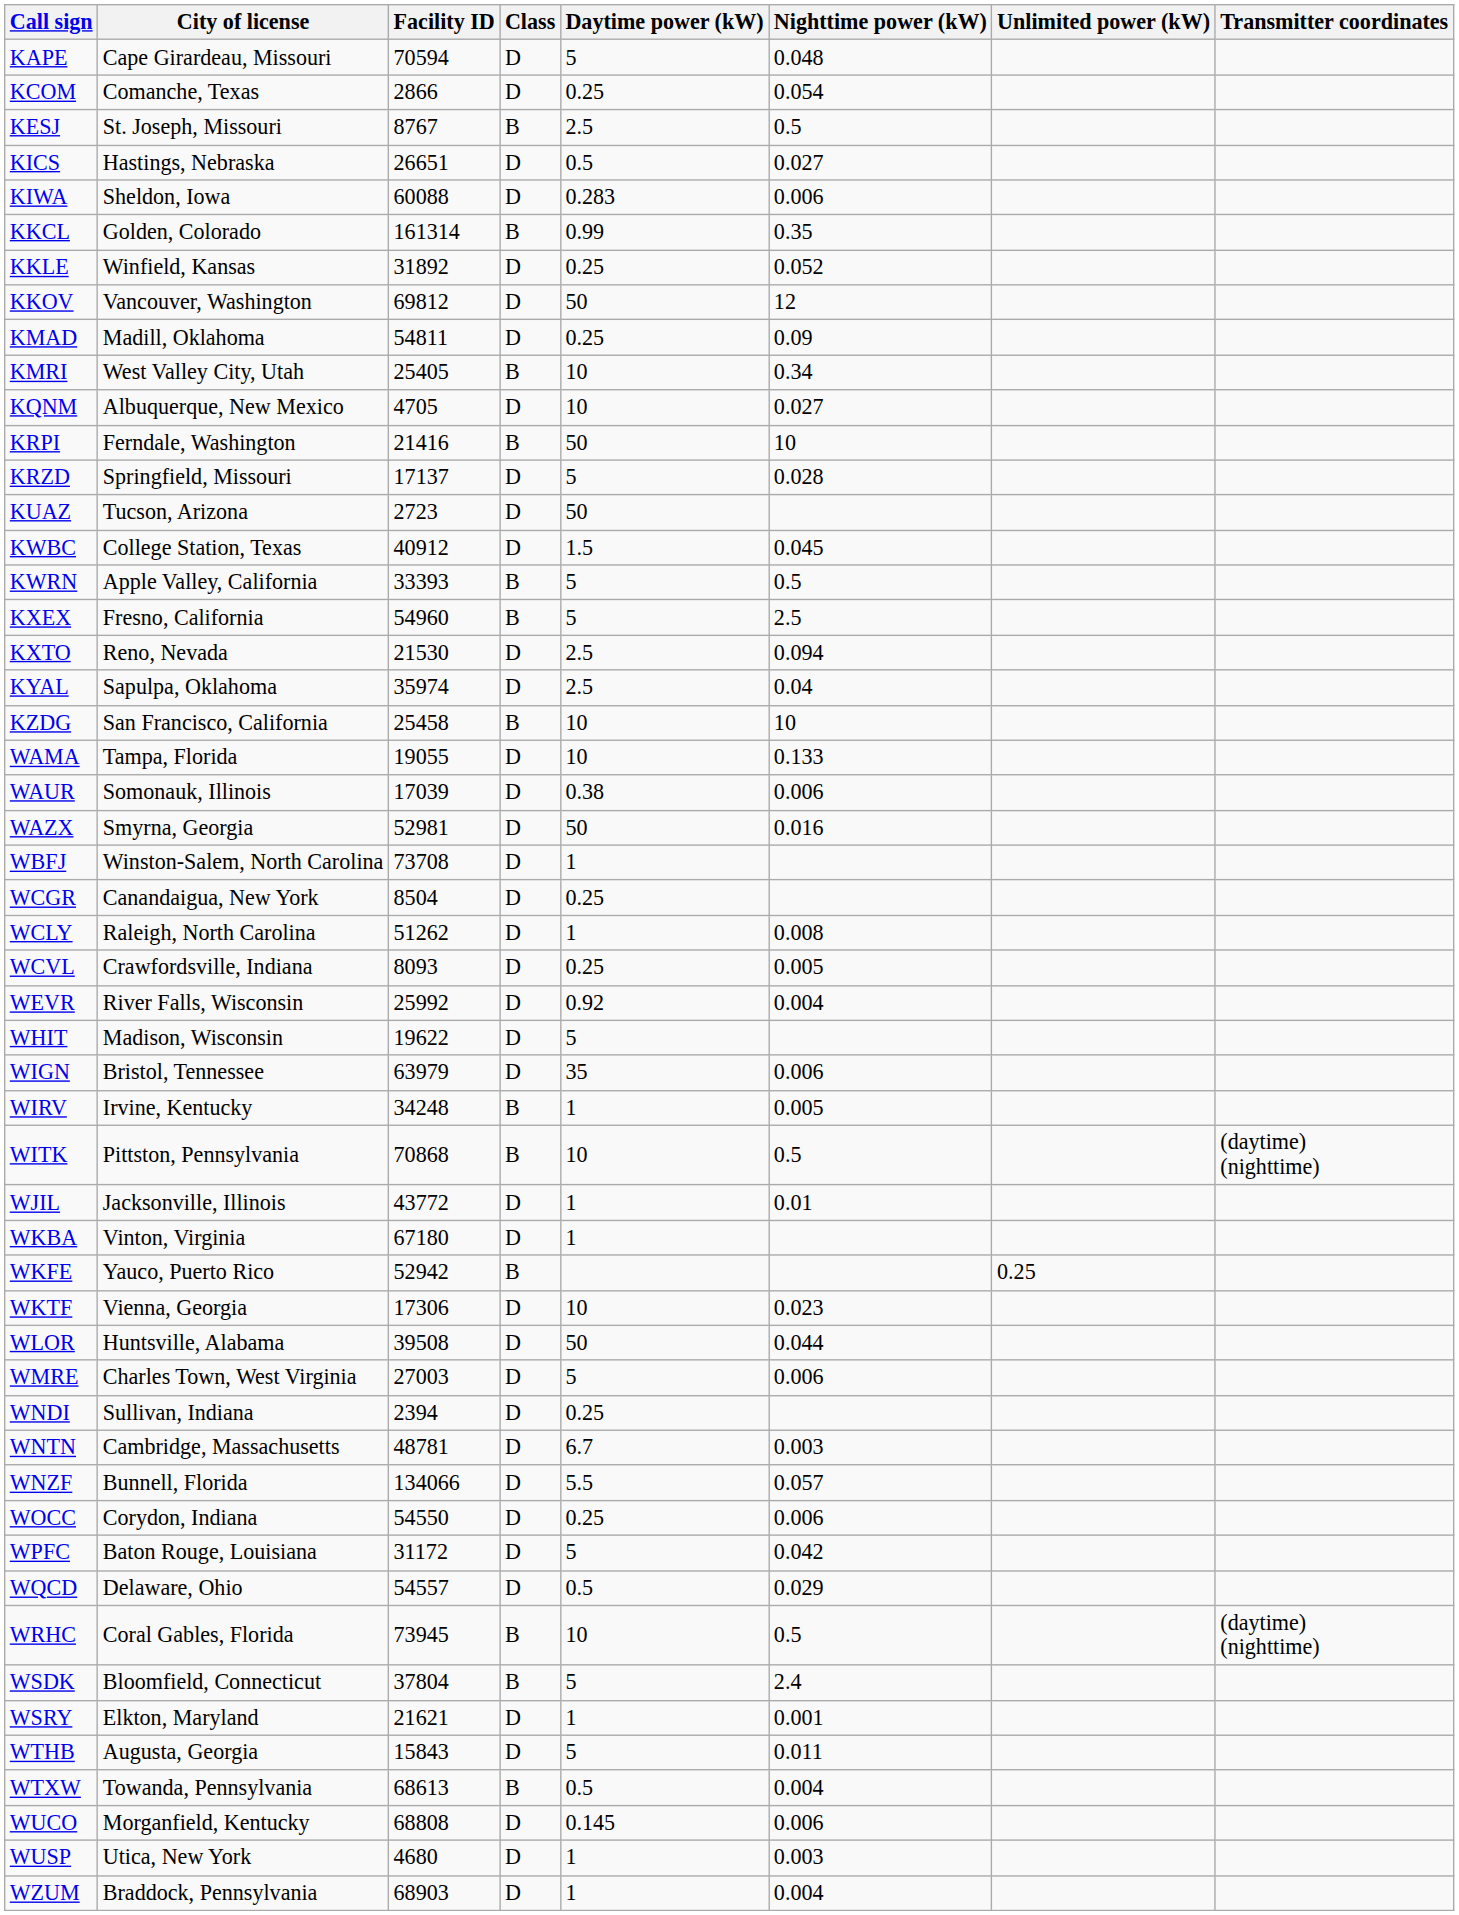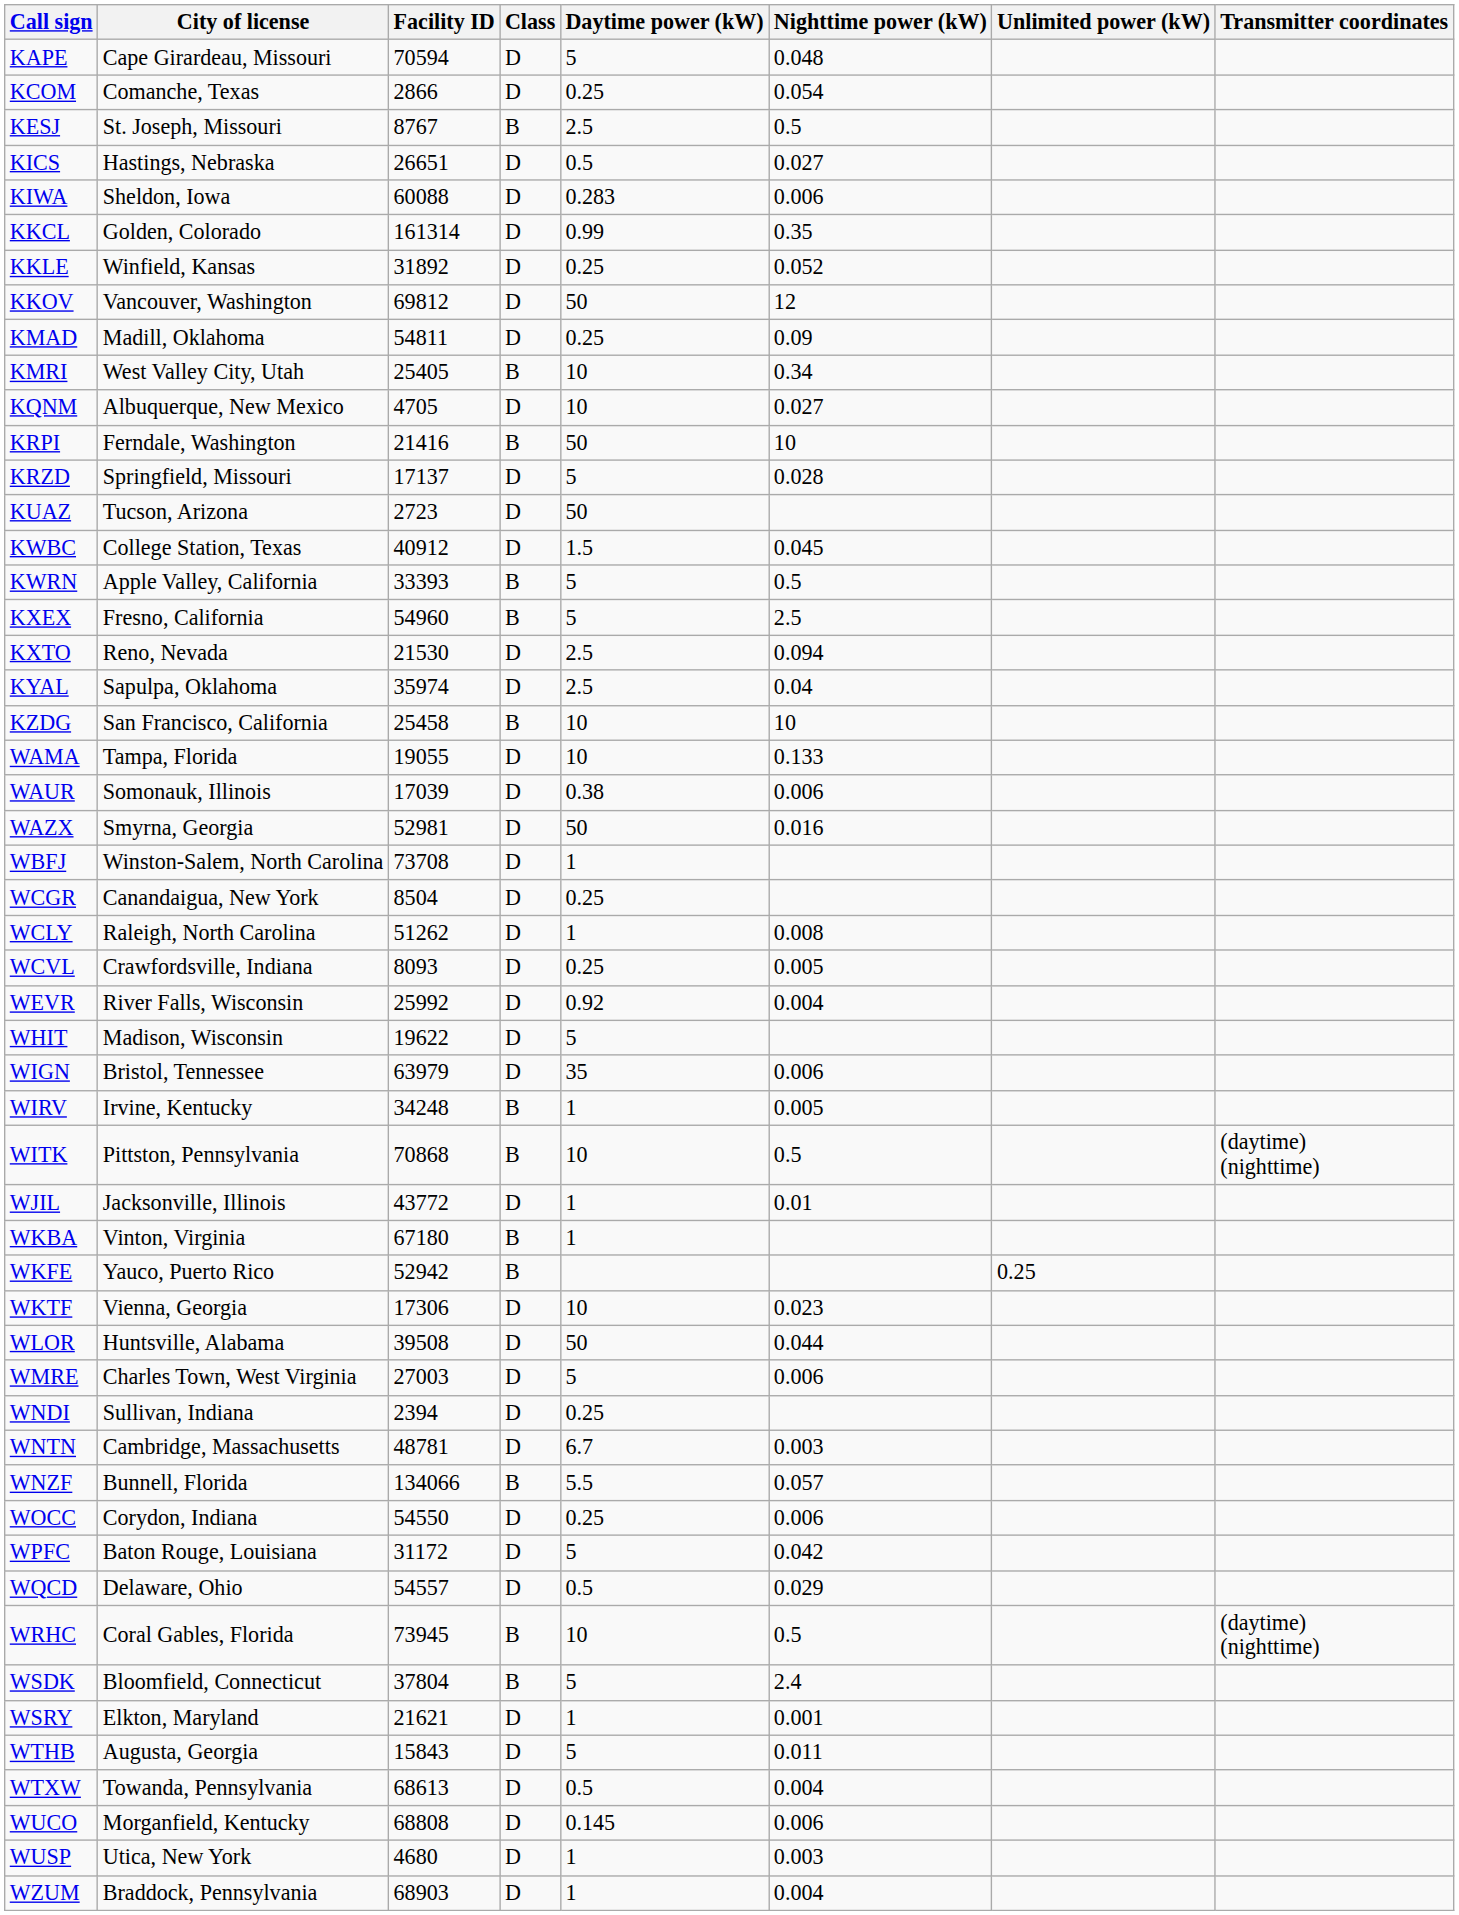 <table class="wikitable sortable">
 <tr>
 <th><a href='#'>Call sign</a></th>
 <th>City of license</th>
 <th>Facility ID</th>
 <th>Class</th>
 <th>Daytime power (kW)</th>
 <th>Nighttime power (kW)</th>
 <th>Unlimited power (kW)</th>
 <th>Transmitter coordinates</th>
 </tr>
 <tr>
 <td><a href='#'>KAPE</a></td>
 <td>Cape Girardeau, Missouri</td>
 <td>70594</td>
 <td>D</td>
 <td>5</td>
 <td>0.048</td>
 <td></td>
 <td></td>
 </tr>
 <tr>
 <td><a href='#'>KCOM</a></td>
 <td>Comanche, Texas</td>
 <td>2866</td>
 <td>D</td>
 <td>0.25</td>
 <td>0.054</td>
 <td></td>
 <td></td>
 </tr>
 <tr>
 <td><a href='#'>KESJ</a></td>
 <td>St. Joseph, Missouri</td>
 <td>8767</td>
 <td>B</td>
 <td>2.5</td>
 <td>0.5</td>
 <td></td>
 <td></td>
 </tr>
 <tr>
 <td><a href='#'>KICS</a></td>
 <td>Hastings, Nebraska</td>
 <td>26651</td>
 <td>D</td>
 <td>0.5</td>
 <td>0.027</td>
 <td></td>
 <td></td>
 </tr>
 <tr>
 <td><a href='#'>KIWA</a></td>
 <td>Sheldon, Iowa</td>
 <td>60088</td>
 <td>D</td>
 <td>0.283</td>
 <td>0.006</td>
 <td></td>
 <td></td>
 </tr>
 <tr>
 <td><a href='#'>KKCL</a></td>
 <td>Golden, Colorado</td>
 <td>161314</td>
-<td>B</td>
+<td>D</td>
 <td>0.99</td>
 <td>0.35</td>
 <td></td>
 <td></td>
 </tr>
 <tr>
 <td><a href='#'>KKLE</a></td>
 <td>Winfield, Kansas</td>
 <td>31892</td>
 <td>D</td>
 <td>0.25</td>
 <td>0.052</td>
 <td></td>
 <td></td>
 </tr>
 <tr>
 <td><a href='#'>KKOV</a></td>
 <td>Vancouver, Washington</td>
 <td>69812</td>
 <td>D</td>
 <td>50</td>
 <td>12</td>
 <td></td>
 <td></td>
 </tr>
 <tr>
 <td><a href='#'>KMAD</a></td>
 <td>Madill, Oklahoma</td>
 <td>54811</td>
 <td>D</td>
 <td>0.25</td>
 <td>0.09</td>
 <td></td>
 <td></td>
 </tr>
 <tr>
 <td><a href='#'>KMRI</a></td>
 <td>West Valley City, Utah</td>
 <td>25405</td>
 <td>B</td>
 <td>10</td>
 <td>0.34</td>
 <td></td>
 <td></td>
 </tr>
 <tr>
 <td><a href='#'>KQNM</a></td>
 <td>Albuquerque, New Mexico</td>
 <td>4705</td>
 <td>D</td>
 <td>10</td>
 <td>0.027</td>
 <td></td>
 <td></td>
 </tr>
 <tr>
 <td><a href='#'>KRPI</a></td>
 <td>Ferndale, Washington</td>
 <td>21416</td>
 <td>B</td>
 <td>50</td>
 <td>10</td>
 <td></td>
 <td></td>
 </tr>
 <tr>
 <td><a href='#'>KRZD</a></td>
 <td>Springfield, Missouri</td>
 <td>17137</td>
 <td>D</td>
 <td>5</td>
 <td>0.028</td>
 <td></td>
 <td></td>
 </tr>
 <tr>
 <td><a href='#'>KUAZ</a></td>
 <td>Tucson, Arizona</td>
 <td>2723</td>
 <td>D</td>
 <td>50</td>
 <td></td>
 <td></td>
 <td></td>
 </tr>
 <tr>
 <td><a href='#'>KWBC</a></td>
 <td>College Station, Texas</td>
 <td>40912</td>
 <td>D</td>
 <td>1.5</td>
 <td>0.045</td>
 <td></td>
 <td></td>
 </tr>
 <tr>
 <td><a href='#'>KWRN</a></td>
 <td>Apple Valley, California</td>
 <td>33393</td>
 <td>B</td>
 <td>5</td>
 <td>0.5</td>
 <td></td>
 <td></td>
 </tr>
 <tr>
 <td><a href='#'>KXEX</a></td>
 <td>Fresno, California</td>
 <td>54960</td>
 <td>B</td>
 <td>5</td>
 <td>2.5</td>
 <td></td>
 <td></td>
 </tr>
 <tr>
 <td><a href='#'>KXTO</a></td>
 <td>Reno, Nevada</td>
 <td>21530</td>
 <td>D</td>
 <td>2.5</td>
 <td>0.094</td>
 <td></td>
 <td></td>
 </tr>
 <tr>
 <td><a href='#'>KYAL</a></td>
 <td>Sapulpa, Oklahoma</td>
 <td>35974</td>
 <td>D</td>
 <td>2.5</td>
 <td>0.04</td>
 <td></td>
 <td></td>
 </tr>
 <tr>
 <td><a href='#'>KZDG</a></td>
 <td>San Francisco, California</td>
 <td>25458</td>
 <td>B</td>
 <td>10</td>
 <td>10</td>
 <td></td>
 <td></td>
 </tr>
 <tr>
 <td><a href='#'>WAMA</a></td>
 <td>Tampa, Florida</td>
 <td>19055</td>
 <td>D</td>
 <td>10</td>
 <td>0.133</td>
 <td></td>
 <td></td>
 </tr>
 <tr>
 <td><a href='#'>WAUR</a></td>
 <td>Somonauk, Illinois</td>
 <td>17039</td>
 <td>D</td>
 <td>0.38</td>
 <td>0.006</td>
 <td></td>
 <td></td>
 </tr>
 <tr>
 <td><a href='#'>WAZX</a></td>
 <td>Smyrna, Georgia</td>
 <td>52981</td>
 <td>D</td>
 <td>50</td>
 <td>0.016</td>
 <td></td>
 <td></td>
 </tr>
 <tr>
 <td><a href='#'>WBFJ</a></td>
 <td>Winston-Salem, North Carolina</td>
 <td>73708</td>
 <td>D</td>
 <td>1</td>
 <td></td>
 <td></td>
 <td></td>
 </tr>
 <tr>
 <td><a href='#'>WCGR</a></td>
 <td>Canandaigua, New York</td>
 <td>8504</td>
 <td>D</td>
 <td>0.25</td>
 <td></td>
 <td></td>
 <td></td>
 </tr>
 <tr>
 <td><a href='#'>WCLY</a></td>
 <td>Raleigh, North Carolina</td>
 <td>51262</td>
 <td>D</td>
 <td>1</td>
 <td>0.008</td>
 <td></td>
 <td></td>
 </tr>
 <tr>
 <td><a href='#'>WCVL</a></td>
 <td>Crawfordsville, Indiana</td>
 <td>8093</td>
 <td>D</td>
 <td>0.25</td>
 <td>0.005</td>
 <td></td>
 <td></td>
 </tr>
 <tr>
 <td><a href='#'>WEVR</a></td>
 <td>River Falls, Wisconsin</td>
 <td>25992</td>
 <td>D</td>
 <td>0.92</td>
 <td>0.004</td>
 <td></td>
 <td></td>
 </tr>
 <tr>
 <td><a href='#'>WHIT</a></td>
 <td>Madison, Wisconsin</td>
 <td>19622</td>
 <td>D</td>
 <td>5</td>
 <td></td>
 <td></td>
 <td></td>
 </tr>
 <tr>
 <td><a href='#'>WIGN</a></td>
 <td>Bristol, Tennessee</td>
 <td>63979</td>
 <td>D</td>
 <td>35</td>
 <td>0.006</td>
 <td></td>
 <td></td>
 </tr>
 <tr>
 <td><a href='#'>WIRV</a></td>
 <td>Irvine, Kentucky</td>
 <td>34248</td>
 <td>B</td>
 <td>1</td>
 <td>0.005</td>
 <td></td>
 <td></td>
 </tr>
 <tr>
 <td><a href='#'>WITK</a></td>
 <td>Pittston, Pennsylvania</td>
 <td>70868</td>
 <td>B</td>
 <td>10</td>
 <td>0.5</td>
 <td></td>
 <td> (daytime)<br> (nighttime)</td>
 </tr>
 <tr>
 <td><a href='#'>WJIL</a></td>
 <td>Jacksonville, Illinois</td>
 <td>43772</td>
 <td>D</td>
 <td>1</td>
 <td>0.01</td>
 <td></td>
 <td></td>
 </tr>
 <tr>
 <td><a href='#'>WKBA</a></td>
 <td>Vinton, Virginia</td>
 <td>67180</td>
-<td>D</td>
+<td>B</td>
 <td>1</td>
 <td></td>
 <td></td>
 <td></td>
 </tr>
 <tr>
 <td><a href='#'>WKFE</a></td>
 <td>Yauco, Puerto Rico</td>
 <td>52942</td>
 <td>B</td>
 <td></td>
 <td></td>
 <td>0.25</td>
 <td></td>
 </tr>
 <tr>
 <td><a href='#'>WKTF</a></td>
 <td>Vienna, Georgia</td>
 <td>17306</td>
 <td>D</td>
 <td>10</td>
 <td>0.023</td>
 <td></td>
 <td></td>
 </tr>
 <tr>
 <td><a href='#'>WLOR</a></td>
 <td>Huntsville, Alabama</td>
 <td>39508</td>
 <td>D</td>
 <td>50</td>
 <td>0.044</td>
 <td></td>
 <td></td>
 </tr>
 <tr>
 <td><a href='#'>WMRE</a></td>
 <td>Charles Town, West Virginia</td>
 <td>27003</td>
 <td>D</td>
 <td>5</td>
 <td>0.006</td>
 <td></td>
 <td></td>
 </tr>
 <tr>
 <td><a href='#'>WNDI</a></td>
 <td>Sullivan, Indiana</td>
 <td>2394</td>
 <td>D</td>
 <td>0.25</td>
 <td></td>
 <td></td>
 <td></td>
 </tr>
 <tr>
 <td><a href='#'>WNTN</a></td>
 <td>Cambridge, Massachusetts</td>
 <td>48781</td>
 <td>D</td>
 <td>6.7</td>
 <td>0.003</td>
 <td></td>
 <td></td>
 </tr>
 <tr>
 <td><a href='#'>WNZF</a></td>
 <td>Bunnell, Florida</td>
 <td>134066</td>
-<td>D</td>
+<td>B</td>
 <td>5.5</td>
 <td>0.057</td>
 <td></td>
 <td></td>
 </tr>
 <tr>
 <td><a href='#'>WOCC</a></td>
 <td>Corydon, Indiana</td>
 <td>54550</td>
 <td>D</td>
 <td>0.25</td>
 <td>0.006</td>
 <td></td>
 <td></td>
 </tr>
 <tr>
 <td><a href='#'>WPFC</a></td>
 <td>Baton Rouge, Louisiana</td>
 <td>31172</td>
 <td>D</td>
 <td>5</td>
 <td>0.042</td>
 <td></td>
 <td></td>
 </tr>
 <tr>
 <td><a href='#'>WQCD</a></td>
 <td>Delaware, Ohio</td>
 <td>54557</td>
 <td>D</td>
 <td>0.5</td>
 <td>0.029</td>
 <td></td>
 <td></td>
 </tr>
 <tr>
 <td><a href='#'>WRHC</a></td>
 <td>Coral Gables, Florida</td>
 <td>73945</td>
 <td>B</td>
 <td>10</td>
 <td>0.5</td>
 <td></td>
 <td> (daytime)<br> (nighttime)</td>
 </tr>
 <tr>
 <td><a href='#'>WSDK</a></td>
 <td>Bloomfield, Connecticut</td>
 <td>37804</td>
 <td>B</td>
 <td>5</td>
 <td>2.4</td>
 <td></td>
 <td></td>
 </tr>
 <tr>
 <td><a href='#'>WSRY</a></td>
 <td>Elkton, Maryland</td>
 <td>21621</td>
 <td>D</td>
 <td>1</td>
 <td>0.001</td>
 <td></td>
 <td></td>
 </tr>
 <tr>
 <td><a href='#'>WTHB</a></td>
 <td>Augusta, Georgia</td>
 <td>15843</td>
 <td>D</td>
 <td>5</td>
 <td>0.011</td>
 <td></td>
 <td></td>
 </tr>
 <tr>
 <td><a href='#'>WTXW</a></td>
 <td>Towanda, Pennsylvania</td>
 <td>68613</td>
-<td>B</td>
+<td>D</td>
 <td>0.5</td>
 <td>0.004</td>
 <td></td>
 <td></td>
 </tr>
 <tr>
 <td><a href='#'>WUCO</a></td>
 <td>Morganfield, Kentucky</td>
 <td>68808</td>
 <td>D</td>
 <td>0.145</td>
 <td>0.006</td>
 <td></td>
 <td></td>
 </tr>
 <tr>
 <td><a href='#'>WUSP</a></td>
 <td>Utica, New York</td>
 <td>4680</td>
 <td>D</td>
 <td>1</td>
 <td>0.003</td>
 <td></td>
 <td></td>
 </tr>
 <tr>
 <td><a href='#'>WZUM</a></td>
 <td>Braddock, Pennsylvania</td>
 <td>68903</td>
 <td>D</td>
 <td>1</td>
 <td>0.004</td>
 <td></td>
 <td></td>
 </tr>
 </table>
